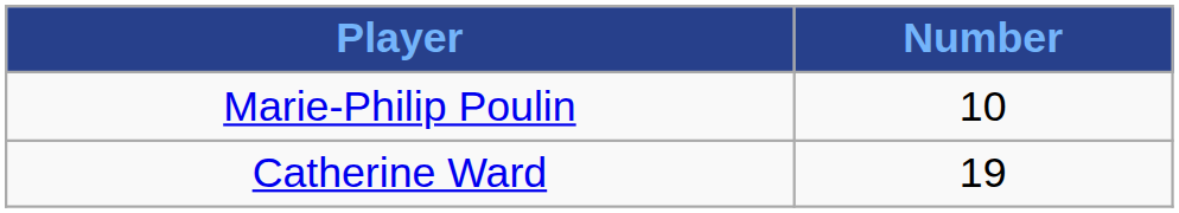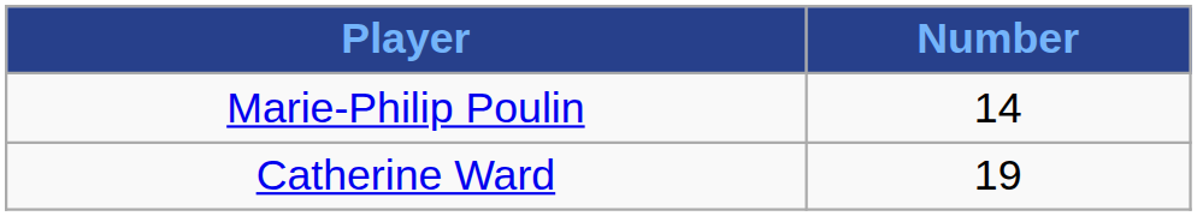 <table class="wikitable" width="50%">
 <tr align="center"  style="background:#27408B;color:#74B4FA;">
 <td><strong>Player</strong></td>
 <td><strong>Number</strong></td>
 </tr>
 <tr align="center" bgcolor="">
 <td><a href='#'>Marie-Philip Poulin</a></td>
-<td>10</td>
+<td>14</td>
 </tr>
 <tr align="center" bgcolor="">
 <td><a href='#'>Catherine Ward</a></td>
 <td>19</td>
 </tr>
 </table>
